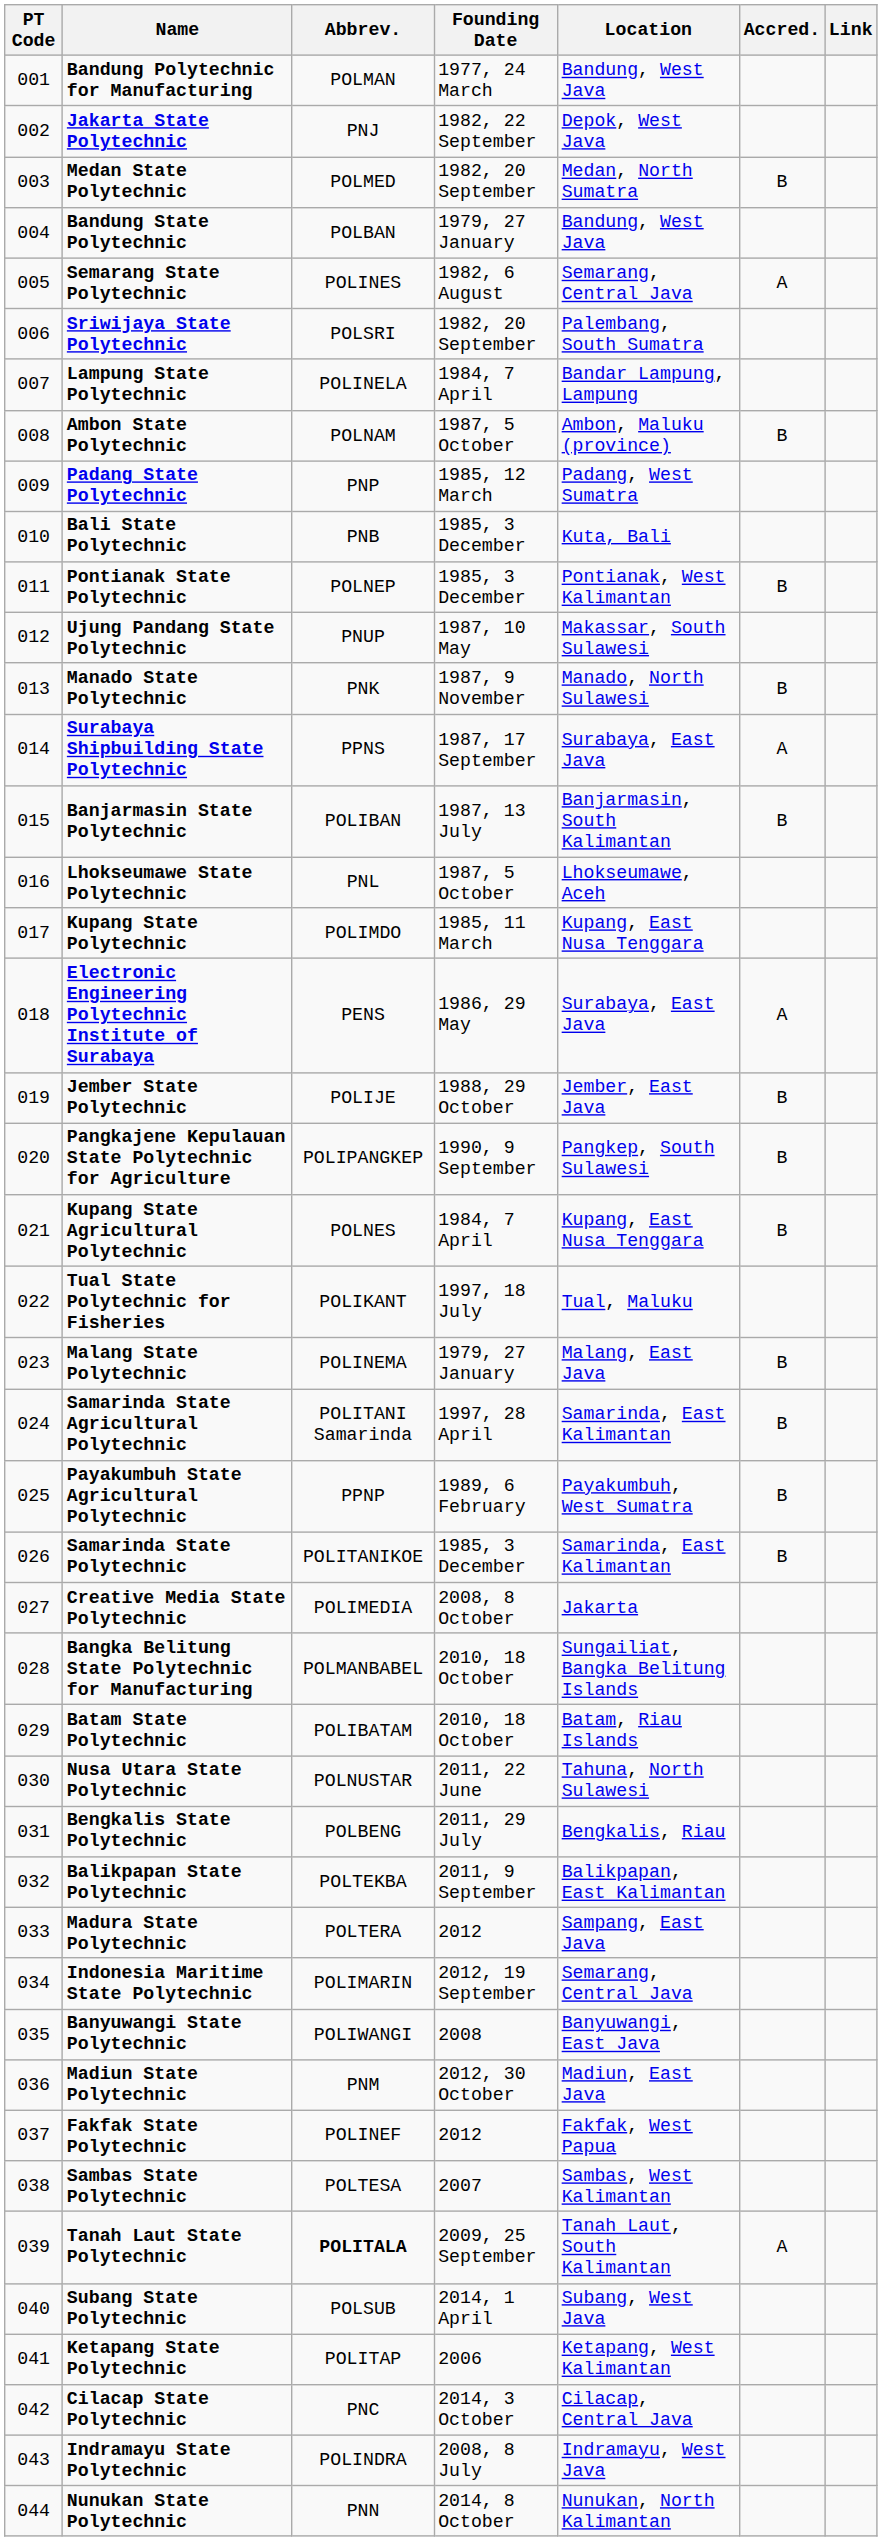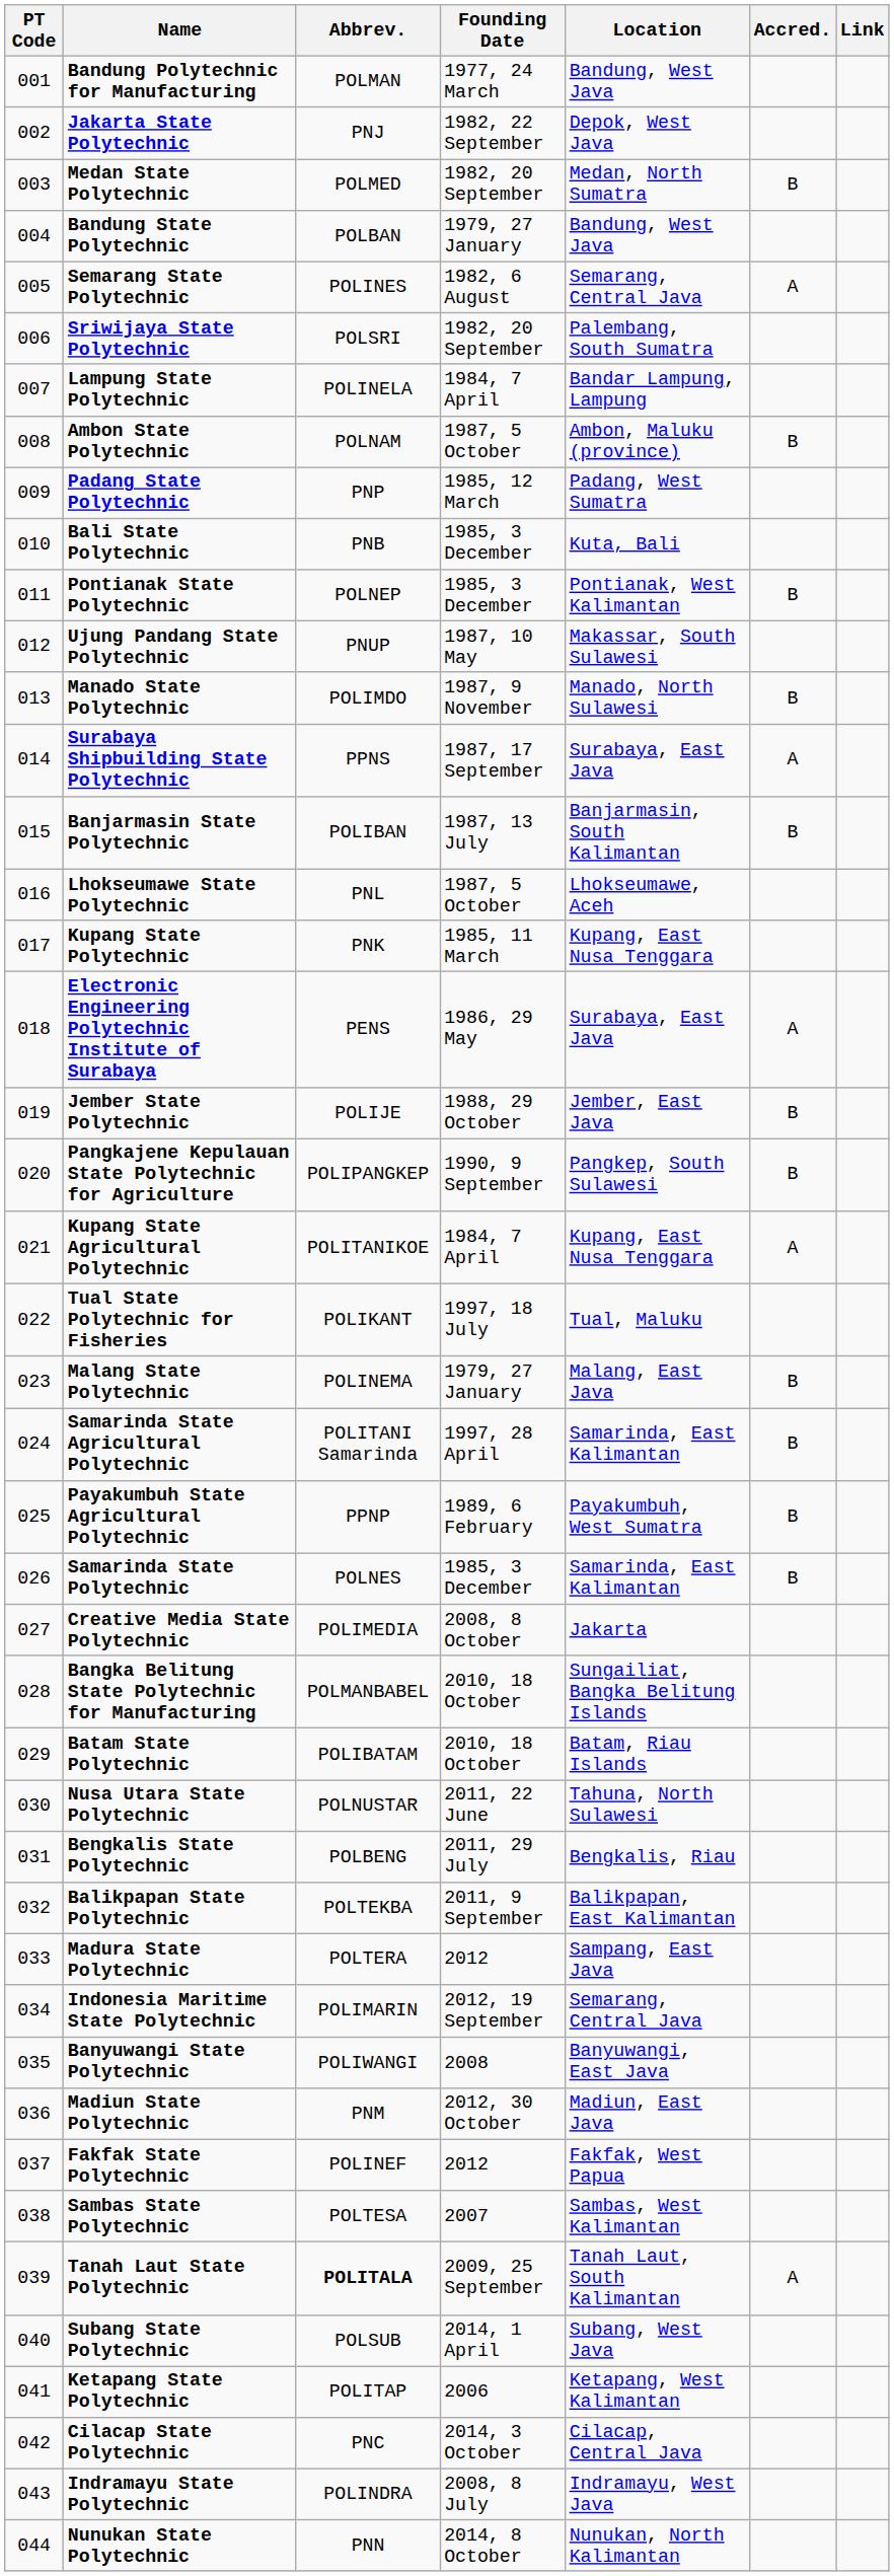 <table class="wikitable sortable" style="width:100%;">
 <tr>
 <th>PT Code<br></th>
 <th>Name</th>
 <th>Abbrev.</th>
 <th>Founding Date</th>
 <th>Location</th>
 <th>Accred.</th>
 <th class="unsortable">Link</th>
 </tr>
 <tr>
 <td style="text-align:center;">001</td>
 <td><strong>Bandung Polytechnic for Manufacturing</strong><br></td>
 <td style="text-align:center;">POLMAN</td>
 <td>1977, 24 March</td>
 <td><a href='#'>Bandung</a>, <a href='#'>West Java</a></td>
 <td style="text-align:center;"></td>
 <td style="text-align:center;"> </td>
 </tr>
 <tr>
 <td style="text-align:center;">002</td>
 <td><strong><a href='#'>Jakarta State Polytechnic</a></strong><br></td>
 <td style="text-align:center;">PNJ</td>
 <td>1982, 22 September</td>
 <td><a href='#'>Depok</a>, <a href='#'>West Java</a></td>
 <td style="text-align:center;"></td>
 <td style="text-align:center;"></td>
 </tr>
 <tr>
 <td style="text-align:center;">003</td>
 <td><strong>Medan State Polytechnic</strong><br></td>
 <td style="text-align:center;">POLMED</td>
 <td>1982, 20 September</td>
 <td><a href='#'>Medan</a>, <a href='#'>North Sumatra</a></td>
 <td style="text-align:center;">B</td>
 <td style="text-align:center;"></td>
 </tr>
 <tr>
 <td style="text-align:center;">004</td>
 <td><strong>Bandung State Polytechnic</strong><br></td>
 <td style="text-align:center;">POLBAN</td>
 <td>1979, 27 January</td>
 <td><a href='#'>Bandung</a>, <a href='#'>West Java</a></td>
 <td style="text-align:center;"></td>
 <td style="text-align:center;"></td>
 </tr>
 <tr>
 <td style="text-align:center;">005</td>
 <td><strong>Semarang State Polytechnic</strong><br></td>
 <td style="text-align:center;">POLINES</td>
 <td>1982, 6 August</td>
 <td><a href='#'>Semarang</a>, <a href='#'>Central Java</a></td>
 <td style="text-align:center;">A</td>
 <td style="text-align:center;"></td>
 </tr>
 <tr>
 <td style="text-align:center;">006</td>
 <td><strong><a href='#'>Sriwijaya State Polytechnic</a></strong><br></td>
 <td style="text-align:center;">POLSRI</td>
 <td>1982, 20 September</td>
 <td><a href='#'>Palembang</a>, <a href='#'>South Sumatra</a></td>
 <td style="text-align:center;"></td>
 <td style="text-align:center;"></td>
 </tr>
 <tr>
 <td style="text-align:center;">007</td>
 <td><strong>Lampung State Polytechnic</strong><br></td>
 <td style="text-align:center;">POLINELA</td>
 <td>1984, 7 April</td>
 <td><a href='#'>Bandar Lampung</a>, <a href='#'>Lampung</a></td>
 <td style="text-align:center;"></td>
 <td style="text-align:center;"></td>
 </tr>
 <tr>
 <td style="text-align:center;">008</td>
 <td><strong>Ambon State Polytechnic</strong><br></td>
 <td style="text-align:center;">POLNAM</td>
 <td>1987, 5 October</td>
 <td><a href='#'>Ambon</a>, <a href='#'>Maluku (province)</a></td>
 <td style="text-align:center;">B</td>
 <td style="text-align:center;"></td>
 </tr>
 <tr>
 <td style="text-align:center;">009</td>
 <td><strong><a href='#'>Padang State Polytechnic</a></strong><br></td>
 <td style="text-align:center;">PNP</td>
 <td>1985, 12 March</td>
 <td><a href='#'>Padang</a>, <a href='#'>West Sumatra</a></td>
 <td style="text-align:center;"></td>
 <td style="text-align:center;"></td>
 </tr>
 <tr>
 <td style="text-align:center;">010</td>
 <td><strong>Bali State Polytechnic</strong><br></td>
 <td style="text-align:center;">PNB</td>
 <td>1985, 3 December</td>
 <td><a href='#'>Kuta, Bali</a></td>
 <td style="text-align:center;"></td>
 <td style="text-align:center;"></td>
 </tr>
 <tr>
 <td style="text-align:center;">011</td>
 <td><strong>Pontianak State Polytechnic</strong><br></td>
 <td style="text-align:center;">POLNEP</td>
 <td>1985, 3 December</td>
 <td><a href='#'>Pontianak</a>, <a href='#'>West Kalimantan</a></td>
 <td style="text-align:center;">B</td>
 <td style="text-align:center;"></td>
 </tr>
 <tr>
 <td style="text-align:center;">012</td>
 <td><strong>Ujung Pandang State Polytechnic</strong><br></td>
 <td style="text-align:center;">PNUP</td>
 <td>1987, 10 May</td>
 <td><a href='#'>Makassar</a>, <a href='#'>South Sulawesi</a></td>
 <td style="text-align:center;"></td>
 <td style="text-align:center;"></td>
 </tr>
 <tr>
 <td style="text-align:center;">013</td>
 <td><strong>Manado State Polytechnic</strong><br></td>
-<td style="text-align:center;">PNK</td>
+<td style="text-align:center;">POLIMDO</td>
 <td>1987, 9 November</td>
 <td><a href='#'>Manado</a>, <a href='#'>North Sulawesi</a></td>
 <td style="text-align:center;">B</td>
 <td style="text-align:center;"></td>
 </tr>
 <tr>
 <td style="text-align:center;">014</td>
 <td><strong><a href='#'>Surabaya Shipbuilding State Polytechnic</a></strong><br></td>
 <td style="text-align:center;">PPNS</td>
 <td>1987, 17 September</td>
 <td><a href='#'>Surabaya</a>, <a href='#'>East Java</a></td>
 <td style="text-align:center;">A</td>
 <td style="text-align:center;"></td>
 </tr>
 <tr>
 <td style="text-align:center;">015</td>
 <td><strong>Banjarmasin State Polytechnic</strong><br></td>
 <td style="text-align:center;">POLIBAN</td>
 <td>1987, 13 July</td>
 <td><a href='#'>Banjarmasin</a>, <a href='#'>South Kalimantan</a></td>
 <td style="text-align:center;">B</td>
 <td style="width:1%; text-align:center;"></td>
 </tr>
 <tr>
 <td style="text-align:center;">016</td>
 <td><strong>Lhokseumawe State Polytechnic</strong><br></td>
 <td style="text-align:center;">PNL</td>
 <td>1987, 5 October</td>
 <td><a href='#'>Lhokseumawe</a>, <a href='#'>Aceh</a></td>
 <td style="text-align:center;"></td>
 <td style="text-align:center;"></td>
 </tr>
 <tr>
 <td style="text-align:center;">017</td>
 <td><strong>Kupang State Polytechnic</strong><br></td>
-<td style="text-align:center;">POLIMDO</td>
+<td style="text-align:center;">PNK</td>
 <td>1985, 11 March</td>
 <td><a href='#'>Kupang</a>, <a href='#'>East Nusa Tenggara</a></td>
 <td style="text-align:center;"></td>
 <td style="text-align:center;"></td>
 </tr>
 <tr>
 <td style="text-align:center;">018</td>
 <td><strong><a href='#'>Electronic Engineering Polytechnic Institute of Surabaya</a></strong><br></td>
 <td style="text-align:center;">PENS</td>
 <td>1986, 29 May</td>
 <td><a href='#'>Surabaya</a>, <a href='#'>East Java</a></td>
 <td style="text-align:center;">A</td>
 <td style="text-align:center;"></td>
 </tr>
 <tr>
 <td style="text-align:center;">019</td>
 <td><strong>Jember State Polytechnic</strong><br></td>
 <td style="text-align:center;">POLIJE</td>
 <td>1988, 29 October</td>
 <td><a href='#'>Jember</a>, <a href='#'>East Java</a></td>
 <td style="text-align:center;">B</td>
 <td style="text-align:center;"></td>
 </tr>
 <tr>
 <td style="text-align:center;">020</td>
 <td><strong>Pangkajene Kepulauan State Polytechnic for Agriculture</strong><br></td>
 <td style="text-align:center;">POLIPANGKEP</td>
 <td>1990, 9 September</td>
 <td><a href='#'>Pangkep</a>, <a href='#'>South Sulawesi</a></td>
 <td style="text-align:center;">B</td>
 <td style="text-align:center;"></td>
 </tr>
 <tr>
 <td style="text-align:center;">021</td>
 <td><strong>Kupang State Agricultural Polytechnic</strong><br></td>
-<td style="text-align:center;">POLNES</td>
+<td style="text-align:center;">POLITANIKOE</td>
 <td>1984, 7 April</td>
 <td><a href='#'>Kupang</a>, <a href='#'>East Nusa Tenggara</a></td>
-<td style="text-align:center;">B</td>
+<td style="text-align:center;">A</td>
 <td style="text-align:center;"></td>
 </tr>
 <tr>
 <td style="text-align:center;">022</td>
 <td><strong>Tual State Polytechnic for Fisheries</strong><br></td>
 <td style="text-align:center;">POLIKANT</td>
 <td>1997, 18 July</td>
 <td><a href='#'>Tual</a>, <a href='#'>Maluku</a></td>
 <td style="text-align:center;"></td>
 <td style="text-align:center;"></td>
 </tr>
 <tr>
 <td style="text-align:center;">023</td>
 <td><strong>Malang State Polytechnic</strong><br></td>
 <td style="text-align:center;">POLINEMA</td>
 <td>1979, 27 January</td>
 <td><a href='#'>Malang</a>, <a href='#'>East Java</a></td>
 <td style="text-align:center;">B</td>
 <td style="text-align:center;"></td>
 </tr>
 <tr>
 <td style="text-align:center;">024</td>
 <td><strong>Samarinda State Agricultural Polytechnic</strong><br></td>
 <td style="text-align:center;">POLITANI Samarinda</td>
 <td>1997, 28 April</td>
 <td><a href='#'>Samarinda</a>, <a href='#'>East Kalimantan</a></td>
 <td style="text-align:center;">B</td>
 <td style="text-align:center;"></td>
 </tr>
 <tr>
 <td style="text-align:center;">025</td>
 <td><strong>Payakumbuh State Agricultural Polytechnic</strong><br></td>
 <td style="text-align:center;">PPNP</td>
 <td>1989, 6 February</td>
 <td><a href='#'>Payakumbuh</a>, <a href='#'>West Sumatra</a></td>
 <td style="text-align:center;">B</td>
 <td style="text-align:center;"></td>
 </tr>
 <tr>
 <td style="text-align:center;">026</td>
 <td><strong>Samarinda State Polytechnic</strong><br></td>
-<td style="text-align:center;">POLITANIKOE</td>
+<td style="text-align:center;">POLNES</td>
 <td>1985, 3 December</td>
 <td><a href='#'>Samarinda</a>, <a href='#'>East Kalimantan</a></td>
 <td style="text-align:center;">B</td>
 <td style="text-align:center;"></td>
 </tr>
 <tr>
 <td style="text-align:center;">027</td>
 <td><strong>Creative Media State Polytechnic</strong><br></td>
 <td style="text-align:center;">POLIMEDIA</td>
 <td>2008, 8 October</td>
 <td><a href='#'>Jakarta</a></td>
 <td style="text-align:center;"></td>
 <td style="text-align:center;"></td>
 </tr>
 <tr>
 <td style="text-align:center;">028</td>
 <td><strong>Bangka Belitung State Polytechnic for Manufacturing</strong><br></td>
 <td style="text-align:center;">POLMANBABEL</td>
 <td>2010, 18 October</td>
 <td><a href='#'>Sungailiat</a>, <a href='#'>Bangka Belitung Islands</a></td>
 <td style="text-align:center;"></td>
 <td style="text-align:center;"></td>
 </tr>
 <tr>
 <td style="text-align:center;">029</td>
 <td><strong>Batam State Polytechnic</strong><br></td>
 <td style="text-align:center;">POLIBATAM</td>
 <td>2010, 18 October</td>
 <td><a href='#'>Batam</a>, <a href='#'>Riau Islands</a></td>
 <td style="text-align:center;"></td>
 <td style="text-align:center;"></td>
 </tr>
 <tr>
 <td style="text-align:center;">030</td>
 <td><strong>Nusa Utara State Polytechnic</strong><br></td>
 <td style="text-align:center;">POLNUSTAR</td>
 <td>2011, 22 June</td>
 <td><a href='#'>Tahuna</a>, <a href='#'>North Sulawesi</a></td>
 <td style="text-align:center;"></td>
 <td style="text-align:center;"></td>
 </tr>
 <tr>
 <td style="text-align:center;">031</td>
 <td><strong>Bengkalis State Polytechnic</strong><br></td>
 <td style="text-align:center;">POLBENG</td>
 <td>2011, 29 July</td>
 <td><a href='#'>Bengkalis</a>, <a href='#'>Riau</a></td>
 <td style="text-align:center;"></td>
 <td style="text-align:center;"></td>
 </tr>
 <tr>
 <td style="text-align:center;">032</td>
 <td><strong>Balikpapan State Polytechnic</strong><br></td>
 <td style="text-align:center;">POLTEKBA</td>
 <td>2011, 9 September</td>
 <td><a href='#'>Balikpapan</a>, <a href='#'>East Kalimantan</a></td>
 <td style="text-align:center;"></td>
 <td style="text-align:center;"> </td>
 </tr>
 <tr>
 <td style="text-align:center;">033</td>
 <td><strong>Madura State Polytechnic</strong><br></td>
 <td style="text-align:center;">POLTERA</td>
 <td>2012</td>
 <td><a href='#'>Sampang</a>, <a href='#'>East Java</a></td>
 <td style="text-align:center;"></td>
 <td style="text-align:center;"></td>
 </tr>
 <tr>
 <td style="text-align:center;">034</td>
 <td><strong>Indonesia Maritime State Polytechnic</strong><br></td>
 <td style="text-align:center;">POLIMARIN</td>
 <td>2012, 19 September</td>
 <td><a href='#'>Semarang</a>, <a href='#'>Central Java</a></td>
 <td style="text-align:center;"></td>
 <td style="text-align:center;"></td>
 </tr>
 <tr>
 <td style="text-align:center;">035</td>
 <td><strong>Banyuwangi State Polytechnic</strong><br></td>
 <td style="text-align:center;">POLIWANGI</td>
 <td>2008</td>
 <td><a href='#'>Banyuwangi</a>, <a href='#'>East Java</a></td>
 <td style="text-align:center;"></td>
 <td style="text-align:center;"></td>
 </tr>
 <tr>
 <td style="text-align:center;">036</td>
 <td><strong>Madiun State Polytechnic</strong><br></td>
 <td style="text-align:center;">PNM</td>
 <td>2012, 30 October</td>
 <td><a href='#'>Madiun</a>, <a href='#'>East Java</a></td>
 <td style="text-align:center;"></td>
 <td style="text-align:center;"></td>
 </tr>
 <tr>
 <td style="text-align:center;">037</td>
 <td><strong>Fakfak State Polytechnic</strong><br></td>
 <td style="text-align:center;">POLINEF</td>
 <td>2012</td>
 <td><a href='#'>Fakfak</a>, <a href='#'>West Papua</a></td>
 <td style="text-align:center;"></td>
 <td style="text-align:center;"></td>
 </tr>
 <tr>
 <td style="text-align:center;">038</td>
 <td><strong>Sambas State Polytechnic</strong><br></td>
 <td style="text-align:center;">POLTESA</td>
 <td>2007</td>
 <td><a href='#'>Sambas</a>, <a href='#'>West Kalimantan</a></td>
 <td style="text-align:center;"></td>
 <td style="text-align:center;"></td>
 </tr>
 <tr>
 <td style="text-align:center;">039</td>
 <td><strong>Tanah Laut State Polytechnic</strong><br></td>
 <td style="text-align:center;"><strong>POLITALA</strong></td>
 <td>2009, 25 September</td>
 <td><a href='#'>Tanah Laut</a>, <a href='#'>South Kalimantan</a></td>
 <td style="text-align:center;">A</td>
 <td style="text-align:center;"></td>
 </tr>
 <tr>
 <td style="text-align:center;">040</td>
 <td><strong>Subang State Polytechnic</strong><br></td>
 <td style="text-align:center;">POLSUB</td>
 <td>2014, 1 April</td>
 <td><a href='#'>Subang</a>, <a href='#'>West Java</a></td>
 <td style="text-align:center;"></td>
 <td style="text-align:center;"></td>
 </tr>
 <tr>
 <td style="text-align:center;">041</td>
 <td><strong>Ketapang State Polytechnic</strong><br></td>
 <td style="text-align:center;">POLITAP</td>
 <td>2006</td>
 <td><a href='#'>Ketapang</a>, <a href='#'>West Kalimantan</a></td>
 <td style="text-align:center;"></td>
 <td style="text-align:center;"></td>
 </tr>
 <tr>
 <td style="text-align:center;">042</td>
 <td><strong>Cilacap State Polytechnic</strong><br></td>
 <td style="text-align:center;">PNC</td>
 <td>2014, 3 October</td>
 <td><a href='#'>Cilacap</a>, <a href='#'>Central Java</a></td>
 <td style="text-align:center;"></td>
 <td style="text-align:center;"> </td>
 </tr>
 <tr>
 <td style="text-align:center;">043</td>
 <td><strong>Indramayu State Polytechnic</strong><br></td>
 <td style="text-align:center;">POLINDRA</td>
 <td>2008, 8 July</td>
 <td><a href='#'>Indramayu</a>, <a href='#'>West Java</a></td>
 <td style="text-align:center;"></td>
 <td style="width:1%; text-align:center;"></td>
 </tr>
 <tr>
 <td style="text-align:center;">044</td>
 <td><strong>Nunukan State Polytechnic</strong><br></td>
 <td style="text-align:center;">PNN</td>
 <td>2014, 8 October</td>
 <td><a href='#'>Nunukan</a>, <a href='#'>North Kalimantan</a></td>
 <td style="text-align:center;"></td>
 <td style="text-align:center;"></td>
 </tr>
 </table>
